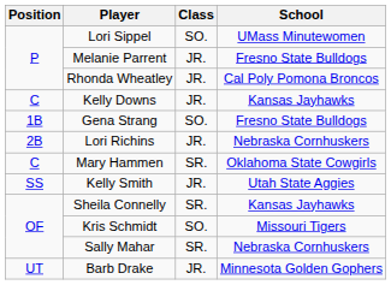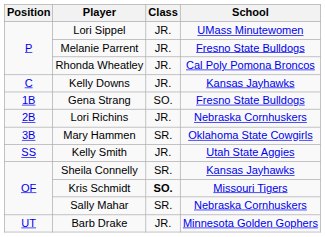 <table class="wikitable">
 <tr>
 <th>Position</th>
 <th>Player</th>
 <th>Class</th>
 <th>School</th>
 </tr>
 <tr align=center>
 <td rowspan=3><a href='#'>P</a></td>
 <td>Lori Sippel</td>
-<td>SO.</td>
+<td>JR.</td>
 <td><a href='#'>UMass Minutewomen</a></td>
 </tr>
 <tr align=center>
 <td>Melanie Parrent</td>
 <td>JR.</td>
 <td><a href='#'>Fresno State Bulldogs</a></td>
 </tr>
 <tr align=center>
 <td>Rhonda Wheatley</td>
 <td>JR.</td>
 <td><a href='#'>Cal Poly Pomona Broncos</a></td>
 </tr>
 <tr align=center>
 <td rowspan=1><a href='#'>C</a></td>
 <td>Kelly Downs</td>
 <td>JR.</td>
 <td><a href='#'>Kansas Jayhawks</a></td>
 </tr>
 <tr align=center>
 <td rowspan=1><a href='#'>1B</a></td>
 <td>Gena Strang</td>
 <td>SO.</td>
 <td><a href='#'>Fresno State Bulldogs</a></td>
 </tr>
 <tr align=center>
 <td rowspan=1><a href='#'>2B</a></td>
 <td>Lori Richins</td>
 <td>JR.</td>
 <td><a href='#'>Nebraska Cornhuskers</a></td>
 </tr>
 <tr align=center>
-<td rowspan=1><a href='#'>C</a></td>
+<td rowspan=1><a href='#'>3B</a></td>
 <td>Mary Hammen</td>
 <td>SR.</td>
 <td><a href='#'>Oklahoma State Cowgirls</a></td>
 </tr>
 <tr align=center>
 <td rowspan=1><a href='#'>SS</a></td>
 <td>Kelly Smith</td>
 <td>JR.</td>
 <td><a href='#'>Utah State Aggies</a></td>
 </tr>
 <tr align=center>
 <td rowspan=3><a href='#'>OF</a></td>
 <td>Sheila Connelly</td>
 <td>SR.</td>
 <td><a href='#'>Kansas Jayhawks</a></td>
 </tr>
 <tr align=center>
 <td>Kris Schmidt</td>
-<td>SO.</td>
+<td><strong>SO.</strong></td>
 <td><a href='#'>Missouri Tigers</a></td>
 </tr>
 <tr align=center>
 <td>Sally Mahar</td>
 <td>SR.</td>
 <td><a href='#'>Nebraska Cornhuskers</a></td>
 </tr>
 <tr align=center>
 <td rowspan=1><a href='#'>UT</a></td>
 <td>Barb Drake</td>
 <td>JR.</td>
 <td><a href='#'>Minnesota Golden Gophers</a></td>
 </tr>
 </table>
